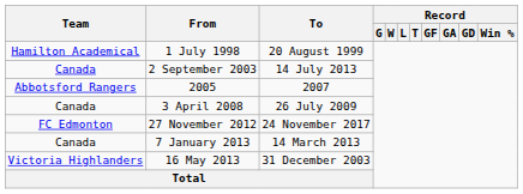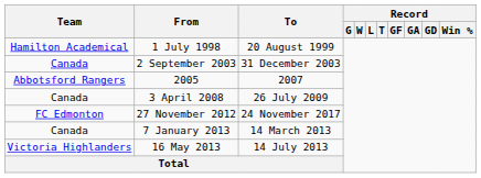 <table class="wikitable" style="text-align: center">
 <tr>
 <th rowspan=2>Team</th>
 <th rowspan=2>From</th>
 <th rowspan=2>To</th>
 <th colspan=8>Record</th>
 </tr>
 <tr>
 <th>G</th>
 <th>W</th>
 <th>L</th>
 <th>T</th>
 <th>GF</th>
 <th>GA</th>
 <th>GD</th>
 <th>Win %</th>
 </tr>
 <tr>
 <td><a href='#'>Hamilton Academical</a></td>
 <td>1 July 1998</td>
 <td>20 August 1999<br></td>
 </tr>
 <tr>
 <td><a href='#'>Canada</a></td>
 <td>2 September 2003</td>
-<td>14 July 2013<br></td>
+<td>31 December 2003<br></td>
 </tr>
 <tr>
 <td><a href='#'>Abbotsford Rangers</a></td>
 <td>2005</td>
 <td>2007<br></td>
 </tr>
 <tr>
 <td>Canada</td>
 <td>3 April 2008</td>
 <td>26 July 2009<br></td>
 </tr>
 <tr>
 <td><a href='#'>FC Edmonton</a></td>
 <td>27 November 2012</td>
 <td>24 November 2017<br></td>
 </tr>
 <tr>
 <td>Canada</td>
 <td>7 January 2013</td>
 <td>14 March 2013<br></td>
 </tr>
 <tr>
 <td><a href='#'>Victoria Highlanders</a></td>
 <td>16 May 2013</td>
-<td>31 December 2003<br></td>
+<td>14 July 2013<br></td>
 </tr>
 <tr>
 <th colspan=3>Total<br></th>
 </tr>
 </table>
